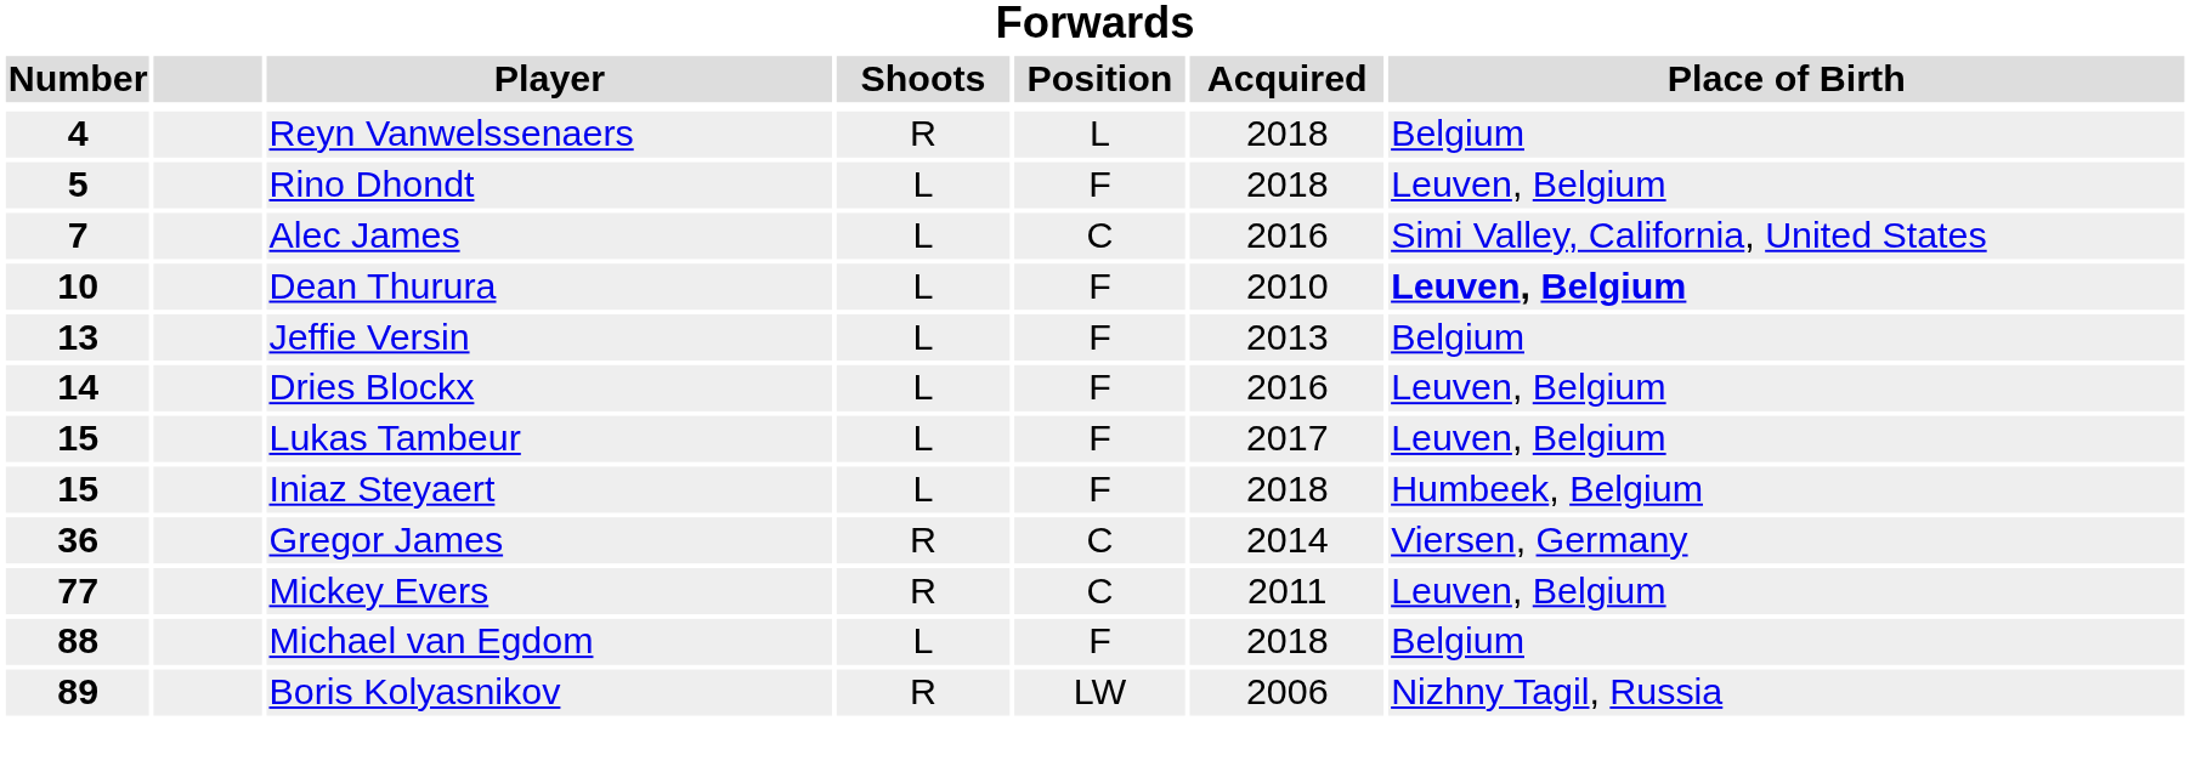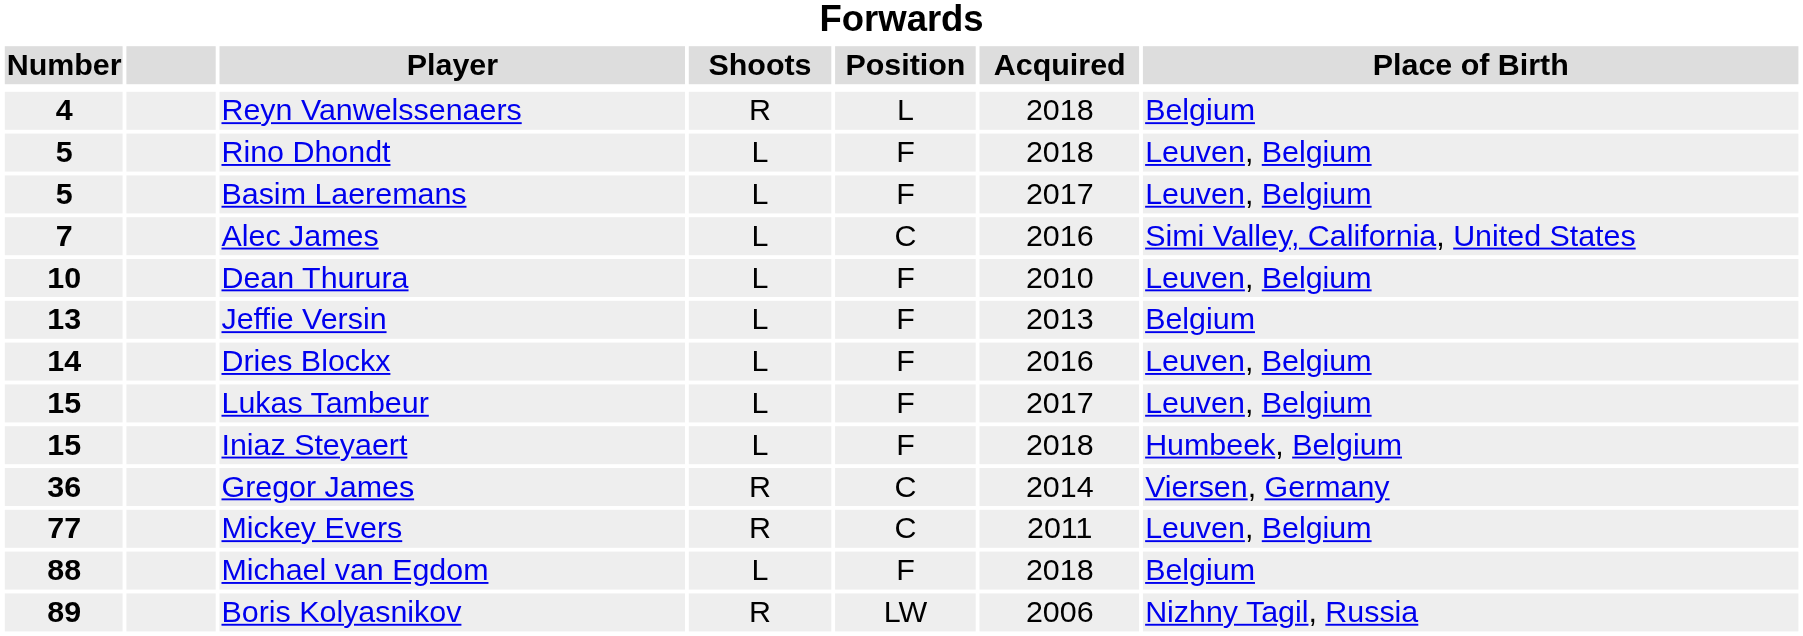 <table width=75%>
 <tr>
 <th colspan=7><big>Forwards</big></th>
 </tr>
 <tr bgcolor="#dddddd">
 <th width=5%>Number</th>
 <th width=5%></th>
 <th !width=15%>Player</th>
 <th width=8%>Shoots</th>
 <th width=8%>Position</th>
 <th width=9%>Acquired</th>
 <th width=37%>Place of Birth</th>
 </tr>
 <tr>
 </tr>
 <tr bgcolor="#eeeeee">
 <td align=center><strong>4</strong></td>
 <td align=center></td>
 <td><a href='#'>Reyn Vanwelssenaers</a></td>
 <td align=center>R</td>
 <td align=center>L</td>
 <td align=center>2018</td>
 <td><a href='#'>Belgium</a></td>
 </tr>
 <tr bgcolor="#eeeeee">
 <td align=center><strong>5</strong></td>
 <td align=center></td>
 <td><a href='#'>Rino Dhondt</a></td>
 <td align=center>L</td>
 <td align=center>F</td>
 <td align=center>2018</td>
 <td><a href='#'>Leuven</a>, <a href='#'>Belgium</a></td>
 </tr>
 <tr bgcolor="#eeeeee">
+<td align=center><strong>5</strong></td>
+<td align=center></td>
+<td><a href='#'>Basim Laeremans</a></td>
+<td align=center>L</td>
+<td align=center>F</td>
+<td align=center>2017</td>
+<td><a href='#'>Leuven</a>, <a href='#'>Belgium</a></td>
+</tr>
+<tr bgcolor="#eeeeee">
 <td align=center><strong>7</strong></td>
 <td align=center></td>
 <td><a href='#'>Alec James</a></td>
 <td align=center>L</td>
 <td align=center>C</td>
 <td align=center>2016</td>
 <td><a href='#'>Simi Valley, California</a>, <a href='#'>United States</a></td>
 </tr>
 <tr bgcolor="#eeeeee">
 <td align=center><strong>10</strong></td>
 <td align=center></td>
 <td><a href='#'>Dean Thurura</a></td>
 <td align=center>L</td>
 <td align=center>F</td>
 <td align=center>2010</td>
-<td><strong><a href='#'>Leuven</a>, <a href='#'>Belgium</a></strong></td>
+<td><a href='#'>Leuven</a>, <a href='#'>Belgium</a></td>
 </tr>
 <tr bgcolor="#eeeeee">
 <td align=center><strong>13</strong></td>
 <td align=center></td>
 <td><a href='#'>Jeffie Versin</a></td>
 <td align=center>L</td>
 <td align=center>F</td>
 <td align=center>2013</td>
 <td><a href='#'>Belgium</a></td>
 </tr>
 <tr bgcolor="#eeeeee">
 <td align=center><strong>14</strong></td>
 <td align=center></td>
 <td><a href='#'>Dries Blockx</a></td>
 <td align=center>L</td>
 <td align=center>F</td>
 <td align=center>2016</td>
 <td><a href='#'>Leuven</a>, <a href='#'>Belgium</a></td>
 </tr>
 <tr bgcolor="#eeeeee">
 <td align=center><strong>15</strong></td>
 <td align=center></td>
 <td><a href='#'>Lukas Tambeur</a></td>
 <td align=center>L</td>
 <td align=center>F</td>
 <td align=center>2017</td>
 <td><a href='#'>Leuven</a>, <a href='#'>Belgium</a></td>
 </tr>
 <tr bgcolor="#eeeeee">
 <td align=center><strong>15</strong></td>
 <td align=center></td>
 <td><a href='#'>Iniaz Steyaert</a></td>
 <td align=center>L</td>
 <td align=center>F</td>
 <td align=center>2018</td>
 <td><a href='#'>Humbeek</a>, <a href='#'>Belgium</a></td>
 </tr>
 <tr bgcolor="#eeeeee">
 <td align=center><strong>36</strong></td>
 <td align=center></td>
 <td><a href='#'>Gregor James</a></td>
 <td align=center>R</td>
 <td align=center>C</td>
 <td align=center>2014</td>
 <td><a href='#'>Viersen</a>, <a href='#'>Germany</a></td>
 </tr>
 <tr bgcolor="#eeeeee">
 <td align=center><strong>77</strong></td>
 <td align=center></td>
 <td><a href='#'>Mickey Evers</a></td>
 <td align=center>R</td>
 <td align=center>C</td>
 <td align=center>2011</td>
 <td><a href='#'>Leuven</a>, <a href='#'>Belgium</a></td>
 </tr>
 <tr bgcolor="#eeeeee">
 <td align=center><strong>88</strong></td>
 <td align=center></td>
 <td><a href='#'>Michael van Egdom</a></td>
 <td align=center>L</td>
 <td align=center>F</td>
 <td align=center>2018</td>
 <td><a href='#'>Belgium</a></td>
 </tr>
 <tr bgcolor="#eeeeee">
 <td align=center><strong>89</strong></td>
 <td align=center></td>
 <td><a href='#'>Boris Kolyasnikov</a></td>
 <td align=center>R</td>
 <td align=center>LW</td>
 <td align=center>2006</td>
 <td><a href='#'>Nizhny Tagil</a>, <a href='#'>Russia</a></td>
 </tr>
 </table>
